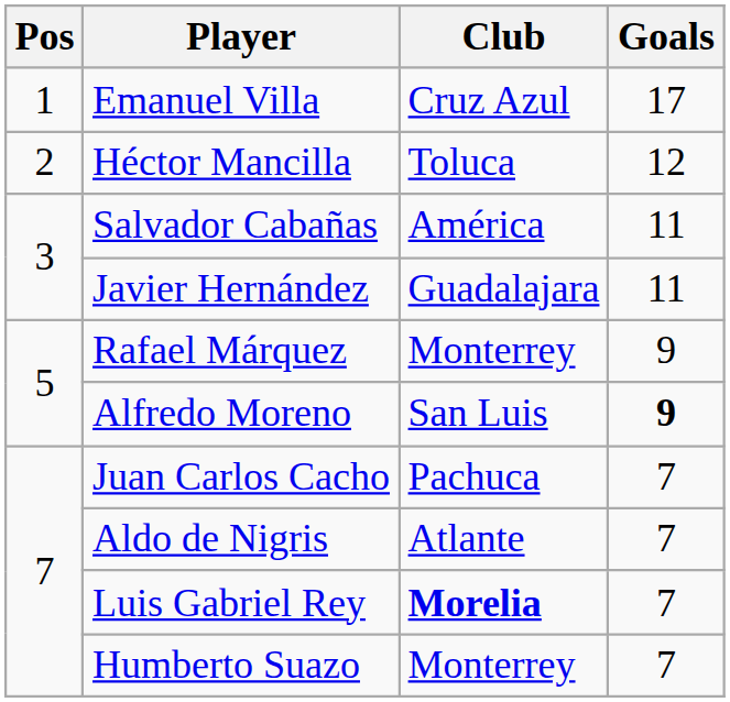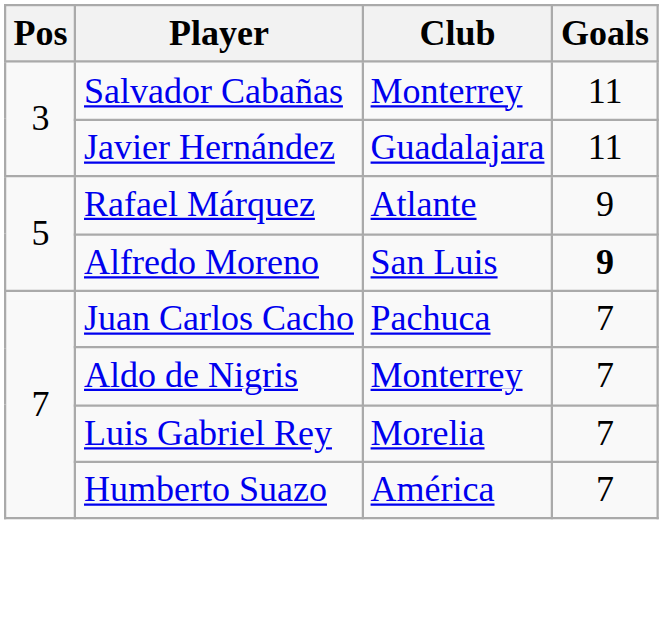 <table class="wikitable">
 <tr>
 <th>Pos</th>
 <th>Player</th>
 <th>Club</th>
 <th>Goals</th>
 </tr>
 <tr>
-<td style="text-align:center;">1</td>
-<td> <a href='#'>Emanuel Villa</a></td>
-<td><a href='#'>Cruz Azul</a></td>
-<td align=center>17</td>
-</tr>
-<tr>
-<td style="text-align:center;">2</td>
-<td> <a href='#'>Héctor Mancilla</a></td>
-<td><a href='#'>Toluca</a></td>
-<td align=center>12</td>
-</tr>
-<tr>
 <td style="text-align:center;" rowspan="2">3</td>
 <td> <a href='#'>Salvador Cabañas</a></td>
-<td><a href='#'>América</a></td>
+<td><a href='#'>Monterrey</a></td>
 <td align=center>11</td>
 </tr>
 <tr>
 <td> <a href='#'>Javier Hernández</a></td>
 <td><a href='#'>Guadalajara</a></td>
 <td align=center>11</td>
 </tr>
 <tr>
 <td style="text-align:center;" rowspan="2">5</td>
 <td> <a href='#'>Rafael Márquez</a></td>
-<td><a href='#'>Monterrey</a></td>
+<td><a href='#'>Atlante</a></td>
 <td align=center>9</td>
 </tr>
 <tr>
 <td> <a href='#'>Alfredo Moreno</a></td>
 <td><a href='#'>San Luis</a></td>
 <td align=center><strong>9</strong></td>
 </tr>
 <tr>
 <td style="text-align:center;" rowspan="4">7</td>
 <td> <a href='#'>Juan Carlos Cacho</a></td>
 <td><a href='#'>Pachuca</a></td>
 <td align=center>7</td>
 </tr>
 <tr>
 <td> <a href='#'>Aldo de Nigris</a></td>
-<td><a href='#'>Atlante</a></td>
+<td><a href='#'>Monterrey</a></td>
 <td align=center>7</td>
 </tr>
 <tr>
 <td> <a href='#'>Luis Gabriel Rey</a></td>
-<td><strong><a href='#'>Morelia</a></strong></td>
+<td><a href='#'>Morelia</a></td>
 <td align=center>7</td>
 </tr>
 <tr>
 <td> <a href='#'>Humberto Suazo</a></td>
-<td><a href='#'>Monterrey</a></td>
+<td><a href='#'>América</a></td>
 <td align=center>7</td>
 </tr>
 </table>
